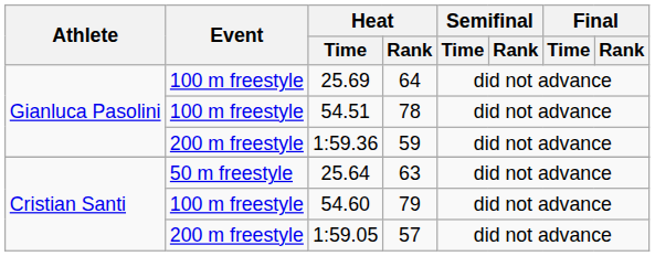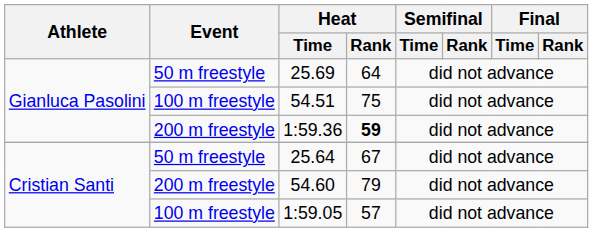 <table class=wikitable style="font-size:90%">
 <tr>
 <th rowspan="2">Athlete</th>
 <th rowspan="2">Event</th>
 <th colspan="2">Heat</th>
 <th colspan="2">Semifinal</th>
 <th colspan="2">Final</th>
 </tr>
 <tr style="font-size:95%">
 <th>Time</th>
 <th>Rank</th>
 <th>Time</th>
 <th>Rank</th>
 <th>Time</th>
 <th>Rank</th>
 </tr>
 <tr align=center>
 <td align=left rowspan=3><a href='#'>Gianluca Pasolini</a></td>
-<td align=left><a href='#'>100 m freestyle</a></td>
+<td align=left><a href='#'>50 m freestyle</a></td>
 <td>25.69</td>
 <td>64</td>
 <td colspan=4>did not advance</td>
 </tr>
 <tr align=center>
 <td align=left><a href='#'>100 m freestyle</a></td>
 <td>54.51</td>
-<td>78</td>
+<td>75</td>
 <td colspan=4>did not advance</td>
 </tr>
 <tr align=center>
 <td align=left><a href='#'>200 m freestyle</a></td>
 <td>1:59.36</td>
-<td>59</td>
+<td><strong>59</strong></td>
 <td colspan=4>did not advance</td>
 </tr>
 <tr>
 </tr>
 <tr align=center>
 <td align=left rowspan=3><a href='#'>Cristian Santi</a></td>
 <td align=left><a href='#'>50 m freestyle</a></td>
 <td>25.64</td>
-<td>63</td>
+<td>67</td>
 <td colspan=4>did not advance</td>
 </tr>
 <tr align=center>
-<td align=left><a href='#'>100 m freestyle</a></td>
+<td align=left><a href='#'>200 m freestyle</a></td>
 <td>54.60</td>
 <td>79</td>
 <td colspan=4>did not advance</td>
 </tr>
 <tr align=center>
-<td align=left><a href='#'>200 m freestyle</a></td>
+<td align=left><a href='#'>100 m freestyle</a></td>
 <td>1:59.05</td>
 <td>57</td>
 <td colspan=4>did not advance</td>
 </tr>
 </table>
